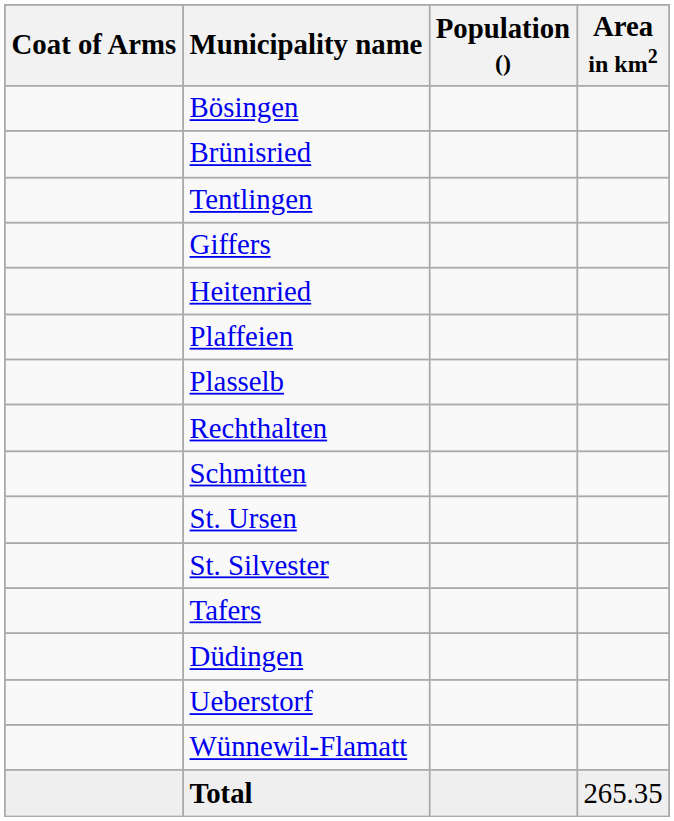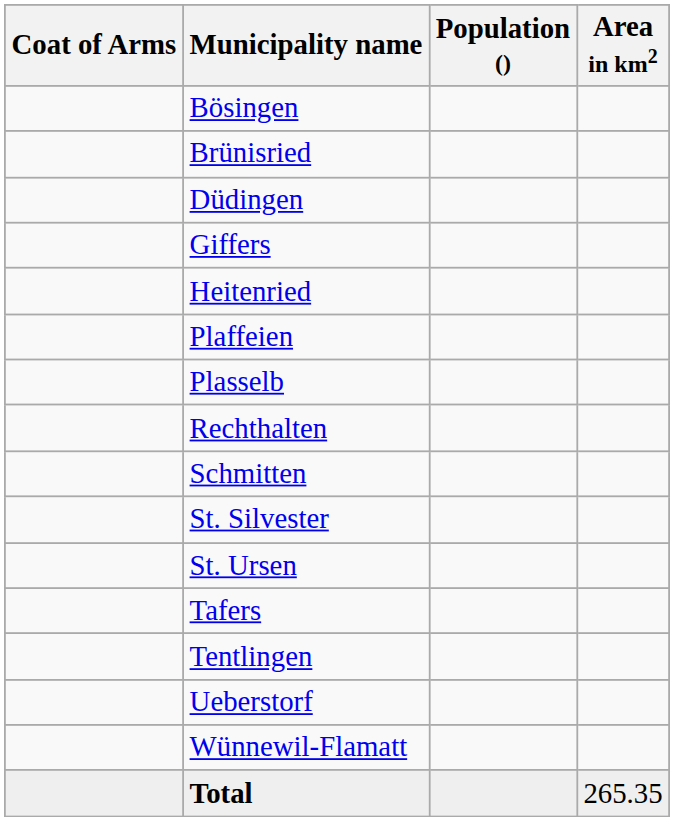 <table class="wikitable sortable zebra">
 <tr>
 <th>Coat of Arms</th>
 <th>Municipality name</th>
 <th>Population <br><small>()</small></th>
 <th>Area<br><small>in km<sup>2</sup> </small></th>
 </tr>
 <tr>
 <td align="center"></td>
 <td align="left"><a href='#'>Bösingen</a></td>
 <td align="center"></td>
 <td align="center"></td>
 </tr>
 <tr>
 <td align="center"></td>
 <td align= "left"><a href='#'>Brünisried</a></td>
 <td align="center"></td>
 <td align="center"></td>
 </tr>
 <tr>
 <td align="center"></td>
-<td align="left"><a href='#'>Tentlingen</a></td>
+<td align="left"><a href='#'>Düdingen</a></td>
 <td align="center"></td>
 <td align="center"></td>
 </tr>
 <tr>
 <td align="center"></td>
 <td align="left"><a href='#'>Giffers</a></td>
 <td align="center"></td>
 <td align="center"></td>
 </tr>
 <tr>
 <td align="center"></td>
 <td align="left"><a href='#'>Heitenried</a></td>
 <td align="center"></td>
 <td align="center"></td>
 </tr>
 <tr>
 <td align="center"></td>
 <td align="left"><a href='#'>Plaffeien</a></td>
 <td align="center"></td>
 <td align="center"></td>
 </tr>
 <tr>
 <td align="center"></td>
 <td align="left"><a href='#'>Plasselb</a></td>
 <td align="center"></td>
 <td align="center"></td>
 </tr>
 <tr>
 <td align="center"></td>
 <td align="left"><a href='#'>Rechthalten</a></td>
 <td align="center"></td>
 <td align="center"></td>
 </tr>
 <tr>
 <td align="center"></td>
 <td align="left"><a href='#'>Schmitten</a></td>
 <td align="center"></td>
 <td align="center"></td>
 </tr>
 <tr>
 <td align="center"></td>
-<td align="left"><a href='#'>St. Ursen</a></td>
+<td align="left"><a href='#'>St. Silvester</a></td>
 <td align="center"></td>
 <td align="center"></td>
 </tr>
 <tr>
 <td align="center"></td>
-<td align="left"><a href='#'>St. Silvester</a></td>
+<td align="left"><a href='#'>St. Ursen</a></td>
 <td align="center"></td>
 <td align="center"></td>
 </tr>
 <tr>
 <td align="center"></td>
 <td align="left"><a href='#'>Tafers</a></td>
 <td align="center"></td>
 <td align="center"></td>
 </tr>
 <tr>
 <td align="center"></td>
-<td align="left"><a href='#'>Düdingen</a></td>
+<td align="left"><a href='#'>Tentlingen</a></td>
 <td align="center"></td>
 <td align="center"></td>
 </tr>
 <tr>
 <td align="center"></td>
 <td align="left"><a href='#'>Ueberstorf</a></td>
 <td align="center"></td>
 <td align="center"></td>
 </tr>
 <tr>
 <td align="center"></td>
 <td align="left"><a href='#'>Wünnewil-Flamatt</a></td>
 <td align="center"></td>
 <td align="center"></td>
 </tr>
 <tr style="background-color:#EFEFEF;">
 <td align="center"></td>
 <td align="left"><strong>Total</strong></td>
 <td align="center"></td>
 <td align="center">265.35</td>
 </tr>
 <tr>
 </tr>
 </table>
